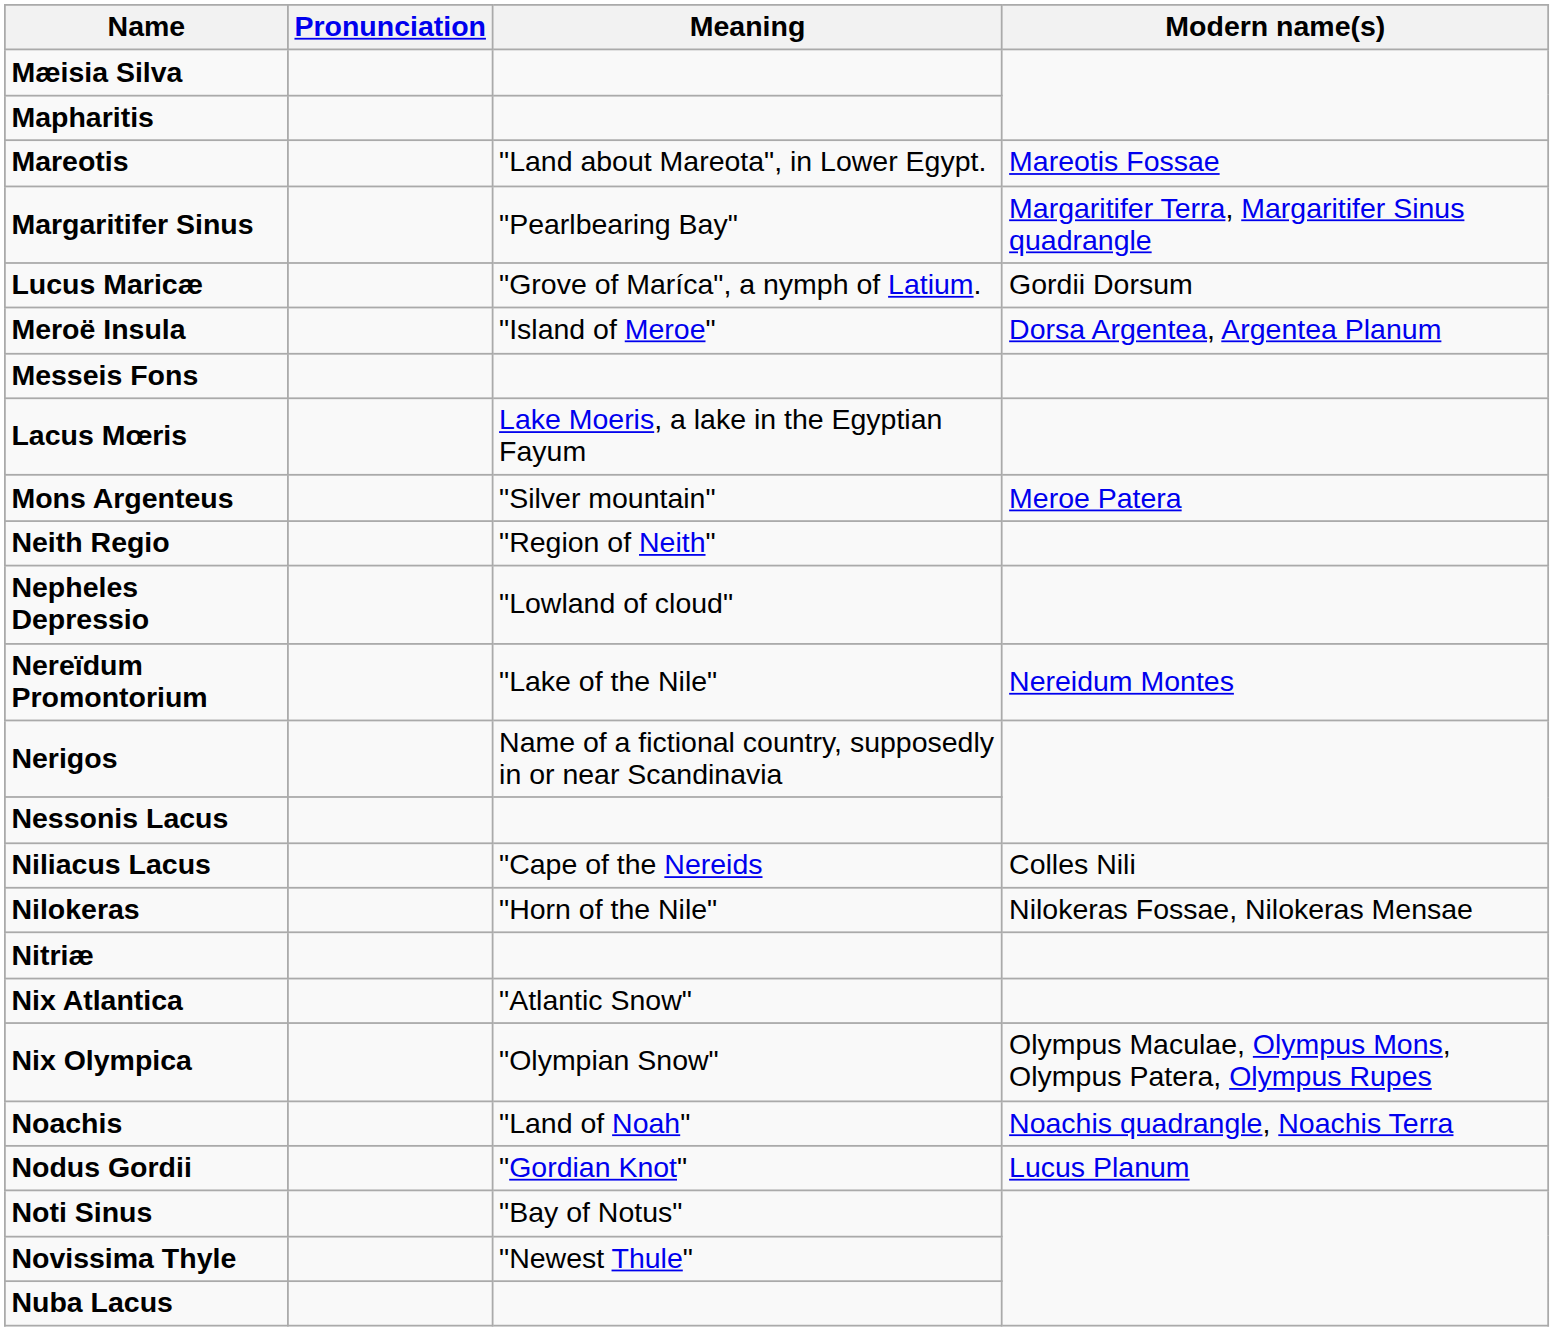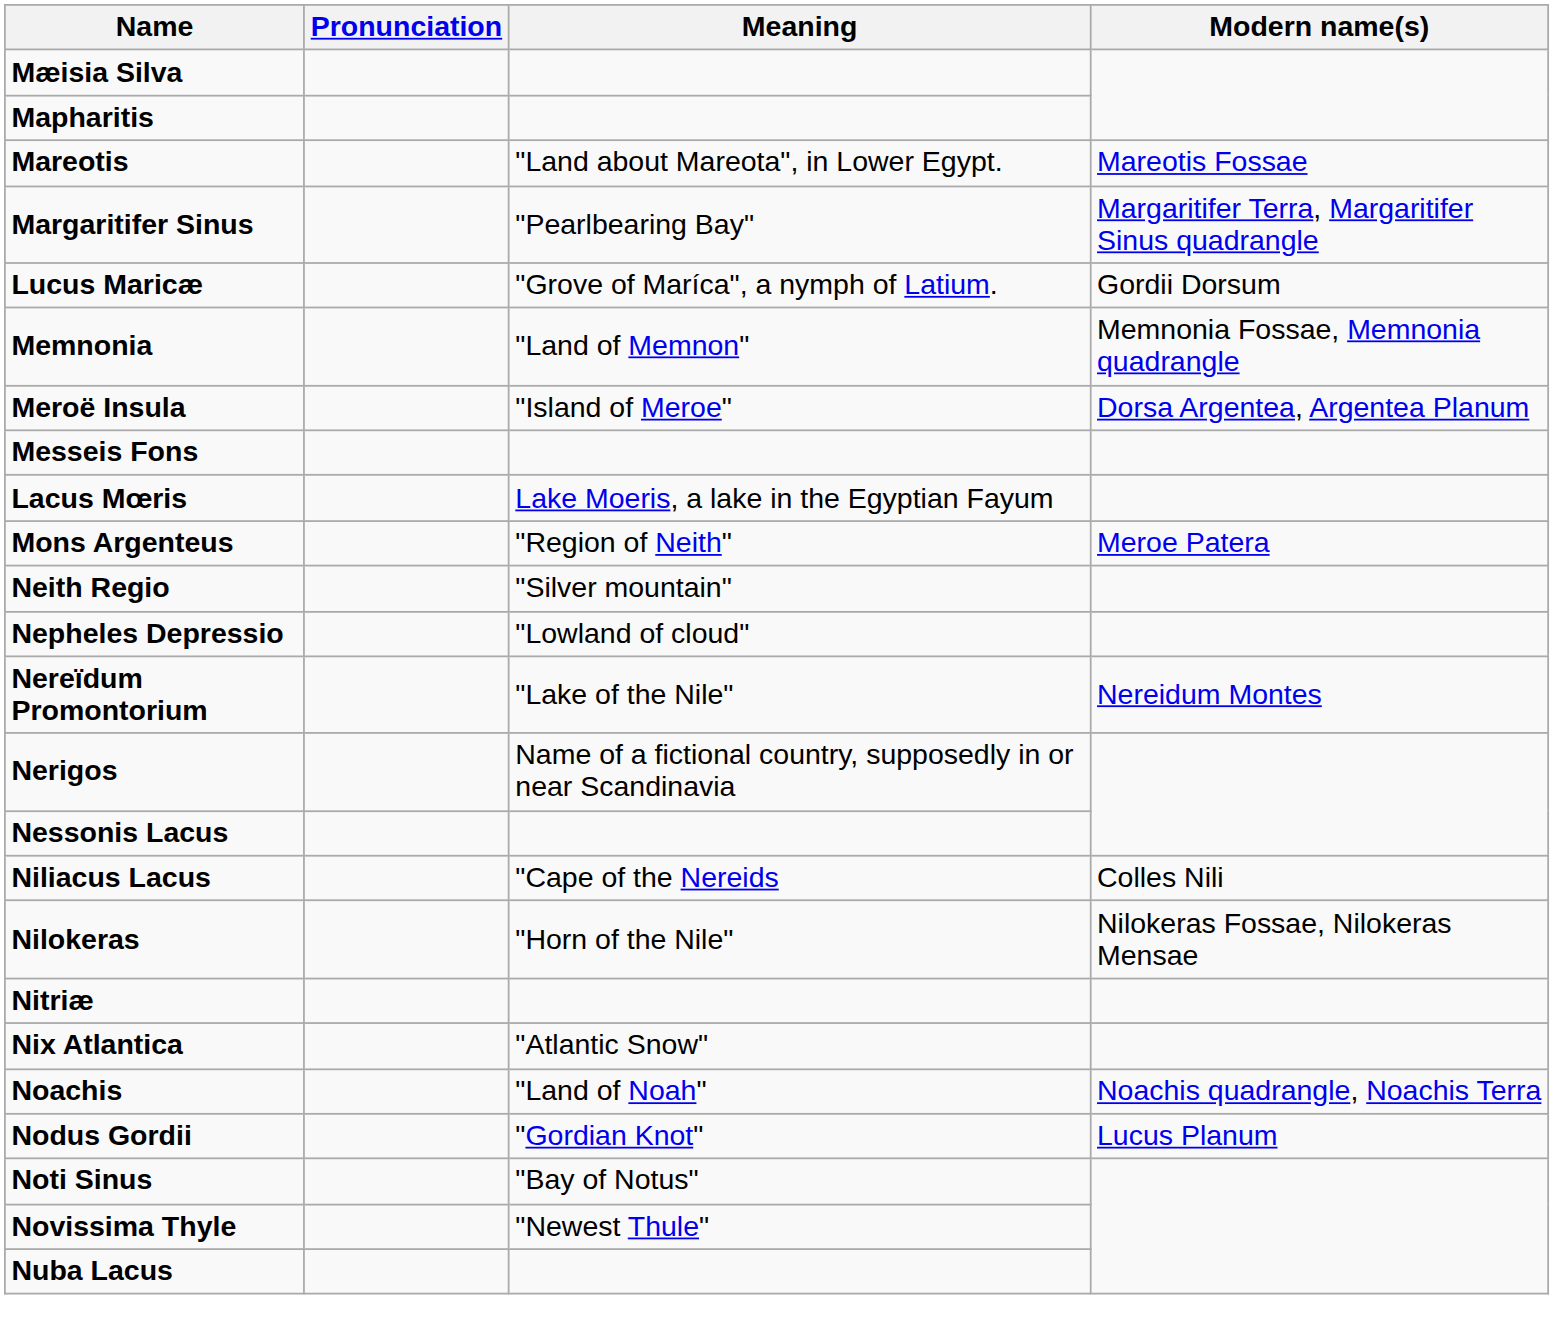 <table class="wikitable">
 <tr>
 <th>Name</th>
 <th><a href='#'>Pronunciation</a></th>
 <th>Meaning</th>
 <th>Modern name(s)</th>
 </tr>
 <tr>
 <td><strong>Mæisia Silva</strong></td>
 <td></td>
 <td></td>
 </tr>
 <tr>
 <td><strong>Mapharitis</strong></td>
 <td></td>
 <td></td>
 </tr>
 <tr>
 <td><strong>Mareotis</strong></td>
 <td></td>
 <td>"Land about Mareota", in Lower Egypt.</td>
 <td><a href='#'>Mareotis Fossae</a></td>
 </tr>
 <tr>
 <td><strong>Margaritifer Sinus</strong></td>
 <td></td>
 <td>"Pearlbearing Bay"</td>
 <td><a href='#'>Margaritifer Terra</a>, <a href='#'>Margaritifer Sinus quadrangle</a></td>
 </tr>
 <tr>
 <td><strong>Lucus Maricæ</strong></td>
 <td></td>
 <td>"Grove of Maríca", a nymph of <a href='#'>Latium</a>.</td>
 <td>Gordii Dorsum</td>
 </tr>
 <tr>
+<td><strong>Memnonia</strong></td>
+<td></td>
+<td>"Land of <a href='#'>Memnon</a>"</td>
+<td>Memnonia Fossae, <a href='#'>Memnonia quadrangle</a></td>
+</tr>
+<tr>
 <td><strong>Meroë Insula</strong></td>
 <td></td>
 <td>"Island of <a href='#'>Meroe</a>"</td>
 <td><a href='#'>Dorsa Argentea</a>, <a href='#'>Argentea Planum</a></td>
 </tr>
 <tr>
 <td><strong>Messeis Fons</strong></td>
 <td></td>
 <td></td>
 </tr>
 <tr>
 <td><strong>Lacus Mœris</strong></td>
 <td></td>
 <td><a href='#'>Lake Moeris</a>, a lake in the Egyptian Fayum</td>
 <td></td>
 </tr>
 <tr>
 <td><strong>Mons Argenteus</strong></td>
 <td></td>
-<td>"Silver mountain"</td>
+<td>"Region of <a href='#'>Neith</a>"</td>
 <td><a href='#'>Meroe Patera</a></td>
 </tr>
 <tr>
 <td><strong>Neith Regio</strong></td>
 <td></td>
-<td>"Region of <a href='#'>Neith</a>"</td>
+<td>"Silver mountain"</td>
 <td></td>
 </tr>
 <tr>
 <td><strong>Nepheles Depressio</strong></td>
 <td></td>
 <td>"Lowland of cloud"</td>
 </tr>
 <tr>
 <td><strong>Nereïdum Promontorium</strong></td>
 <td></td>
 <td>"Lake of the Nile"</td>
 <td><a href='#'>Nereidum Montes</a></td>
 </tr>
 <tr>
 <td><strong>Nerigos</strong></td>
 <td></td>
 <td>Name of a fictional country, supposedly in or near Scandinavia</td>
 </tr>
 <tr>
 <td><strong>Nessonis Lacus</strong></td>
 <td></td>
 <td></td>
 </tr>
 <tr>
 <td><strong>Niliacus Lacus</strong></td>
 <td></td>
 <td>"Cape of the <a href='#'>Nereids</a></td>
 <td>Colles Nili</td>
 </tr>
 <tr>
 <td><strong>Nilokeras</strong></td>
 <td></td>
 <td>"Horn of the Nile"</td>
 <td>Nilokeras Fossae, Nilokeras Mensae</td>
 </tr>
 <tr>
 <td><strong>Nitriæ</strong></td>
 <td></td>
 <td></td>
 </tr>
 <tr>
 <td><strong>Nix Atlantica</strong></td>
 <td></td>
 <td>"Atlantic Snow"</td>
 <td></td>
 </tr>
 <tr>
-<td><strong>Nix Olympica</strong></td>
-<td></td>
-<td>"Olympian Snow"</td>
-<td>Olympus Maculae, <a href='#'>Olympus Mons</a>, Olympus Patera, <a href='#'>Olympus Rupes</a></td>
-</tr>
-<tr>
 <td><strong>Noachis</strong></td>
 <td></td>
 <td>"Land of <a href='#'>Noah</a>"</td>
 <td><a href='#'>Noachis quadrangle</a>, <a href='#'>Noachis Terra</a></td>
 </tr>
 <tr>
 <td><strong>Nodus Gordii</strong></td>
 <td></td>
 <td>"<a href='#'>Gordian Knot</a>"</td>
 <td><a href='#'>Lucus Planum</a></td>
 </tr>
 <tr>
 <td><strong>Noti Sinus</strong></td>
 <td></td>
 <td>"Bay of Notus"</td>
 </tr>
 <tr>
 <td><strong>Novissima Thyle</strong></td>
 <td></td>
 <td>"Newest <a href='#'>Thule</a>"</td>
 </tr>
 <tr>
 <td><strong>Nuba Lacus</strong></td>
 <td></td>
 <td></td>
 </tr>
 </table>
